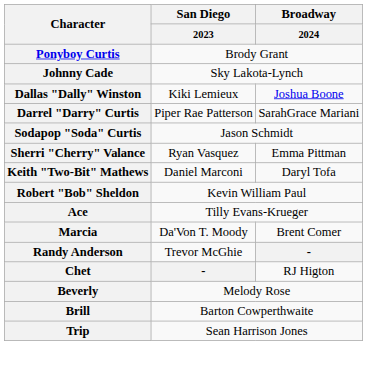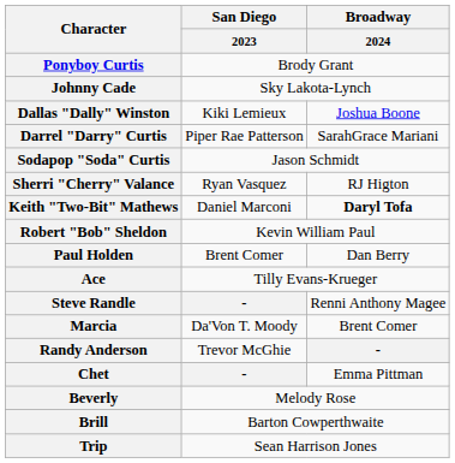 <table class="wikitable" style="width:1000;">
 <tr>
 <th rowspan="2">Character</th>
 <th>San Diego</th>
 <th>Broadway</th>
 </tr>
 <tr>
 <th><small>2023</small></th>
 <th><small>2024</small></th>
 </tr>
 <tr>
 <th><a href='#'>Ponyboy Curtis</a></th>
 <td colspan="2" align="center">Brody Grant</td>
 </tr>
 <tr>
 <th>Johnny Cade</th>
 <td colspan="2" align="center">Sky Lakota-Lynch</td>
 </tr>
 <tr>
 <th>Dallas "Dally" Winston</th>
 <td align="center">Kiki Lemieux</td>
 <td align="center"><a href='#'>Joshua Boone</a></td>
 </tr>
 <tr>
 <th>Darrel "Darry" Curtis</th>
 <td align="center">Piper Rae Patterson</td>
 <td align="center">SarahGrace Mariani</td>
 </tr>
 <tr>
 <th>Sodapop "Soda" Curtis</th>
 <td colspan="2" align="center">Jason Schmidt</td>
 </tr>
 <tr>
 <th>Sherri "Cherry" Valance</th>
 <td align="center">Ryan Vasquez</td>
-<td align="center">Emma Pittman</td>
+<td align=center>RJ Higton</td>
 </tr>
 <tr>
 <th>Keith "Two-Bit" Mathews</th>
 <td align="center">Daniel Marconi</td>
-<td align="center">Daryl Tofa</td>
+<td align="center"><strong>Daryl Tofa</strong></td>
 </tr>
 <tr>
 <th>Robert "Bob" Sheldon</th>
 <td colspan="2" align="center">Kevin William Paul</td>
 </tr>
 <tr>
+<th>Paul Holden</th>
+<td align="center">Brent Comer</td>
+<td align="center">Dan Berry</td>
+</tr>
+<tr>
 <th>Ace</th>
 <td colspan="2" align="center">Tilly Evans-Krueger</td>
+</tr>
+<tr>
+<th>Steve Randle</th>
+<th>-</th>
+<td align=center>Renni Anthony Magee</td>
 </tr>
 <tr>
 <th>Marcia</th>
 <td align="center">Da'Von T. Moody</td>
 <td align="center">Brent Comer</td>
 </tr>
 <tr>
 <th>Randy Anderson</th>
 <td align="center">Trevor McGhie</td>
 <th>-</th>
 </tr>
 <tr>
 <th>Chet</th>
 <th>-</th>
-<td align=center>RJ Higton</td>
+<td align="center">Emma Pittman</td>
 </tr>
 <tr>
 <th>Beverly</th>
 <td colspan="2" align="center">Melody Rose</td>
 </tr>
 <tr>
 <th>Brill</th>
 <td colspan="2" align="center">Barton Cowperthwaite</td>
 </tr>
 <tr>
 <th>Trip</th>
 <td colspan="2"align="center">Sean Harrison Jones</td>
 </tr>
 </table>
